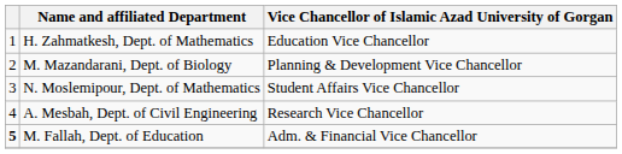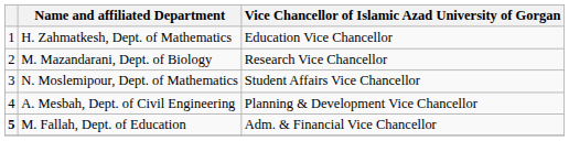 <table class="wikitable">
 <tr>
 <th></th>
 <th>Name and affiliated Department</th>
 <th>Vice Chancellor of Islamic Azad University of Gorgan</th>
 </tr>
 <tr>
 <td>1</td>
 <td>H. Zahmatkesh, Dept. of Mathematics</td>
 <td>Education Vice Chancellor</td>
 </tr>
 <tr>
 <td>2</td>
 <td>M. Mazandarani, Dept. of Biology</td>
-<td>Planning & Development Vice Chancellor</td>
+<td>Research Vice Chancellor</td>
 </tr>
 <tr>
 <td>3</td>
 <td>N. Moslemipour, Dept. of Mathematics</td>
 <td>Student Affairs Vice Chancellor</td>
 </tr>
 <tr>
 <td>4</td>
 <td>A. Mesbah, Dept. of Civil Engineering</td>
-<td>Research Vice Chancellor</td>
+<td>Planning & Development Vice Chancellor</td>
 </tr>
 <tr>
 <td><strong>5</strong></td>
 <td>M. Fallah, Dept. of Education</td>
 <td>Adm. & Financial Vice Chancellor</td>
 </tr>
 <tr>
 </tr>
 </table>
